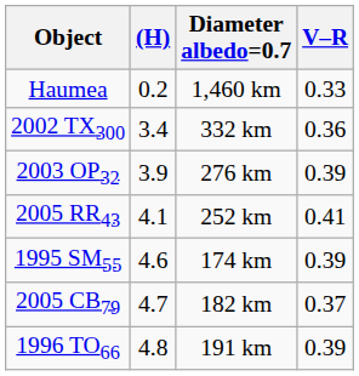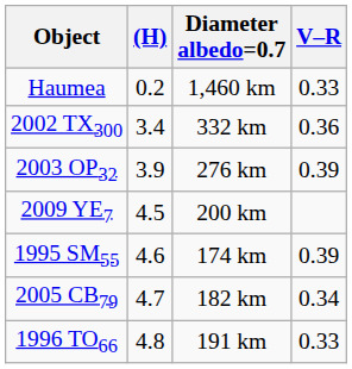 <table class=wikitable style="text-align:center">
 <tr>
 <th>Object</th>
 <th><a href='#'>(H)</a></th>
 <th>Diameter<br><a href='#'>albedo</a>=0.7</th>
 <th><a href='#'>V–R</a></th>
 </tr>
 <tr>
 <td><a href='#'>Haumea</a></td>
 <td>0.2</td>
 <td>1,460 km</td>
 <td>0.33</td>
 </tr>
 <tr>
 <td><a href='#'>2002 TX<sub>300</sub></a></td>
 <td>3.4</td>
 <td>332 km</td>
 <td>0.36</td>
 </tr>
 <tr>
 <td><a href='#'>2003 OP<sub>32</sub></a></td>
 <td>3.9</td>
 <td>276 km</td>
 <td>0.39</td>
 </tr>
 <tr>
-<td><a href='#'>2005 RR<sub>43</sub></a></td>
-<td>4.1</td>
-<td>252 km</td>
-<td>0.41</td>
+<td><a href='#'>2009 YE<sub>7</sub></a></td>
+<td>4.5</td>
+<td>200 km</td>
+<td></td>
 </tr>
 <tr>
 <td><a href='#'>1995 SM<sub>55</sub></a></td>
 <td>4.6</td>
 <td>174 km</td>
 <td>0.39</td>
 </tr>
 <tr>
 <td><a href='#'>2005 CB<sub>79</sub></a></td>
 <td>4.7</td>
 <td>182 km</td>
-<td>0.37</td>
+<td>0.34</td>
 </tr>
 <tr>
 <td><a href='#'>1996 TO<sub>66</sub></a></td>
 <td>4.8</td>
 <td>191 km</td>
-<td>0.39</td>
+<td>0.33</td>
 </tr>
 </table>
